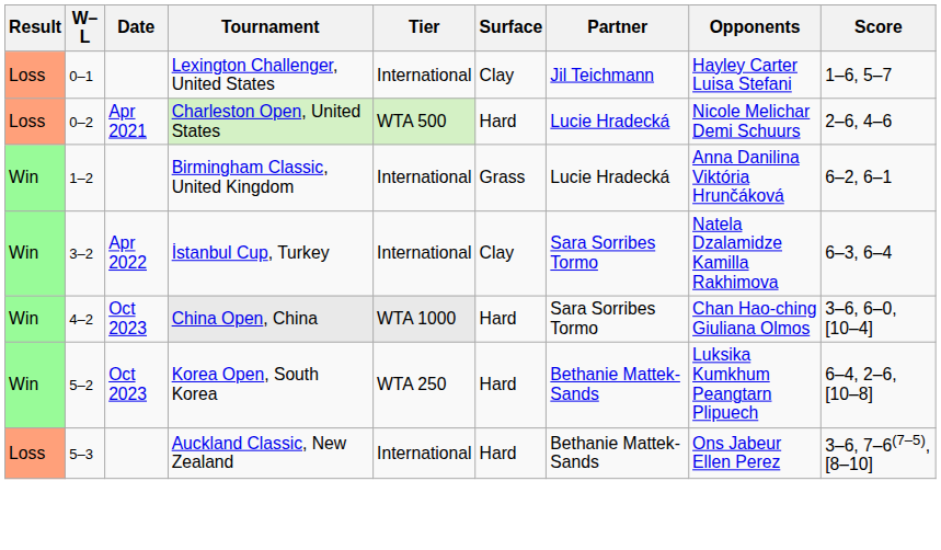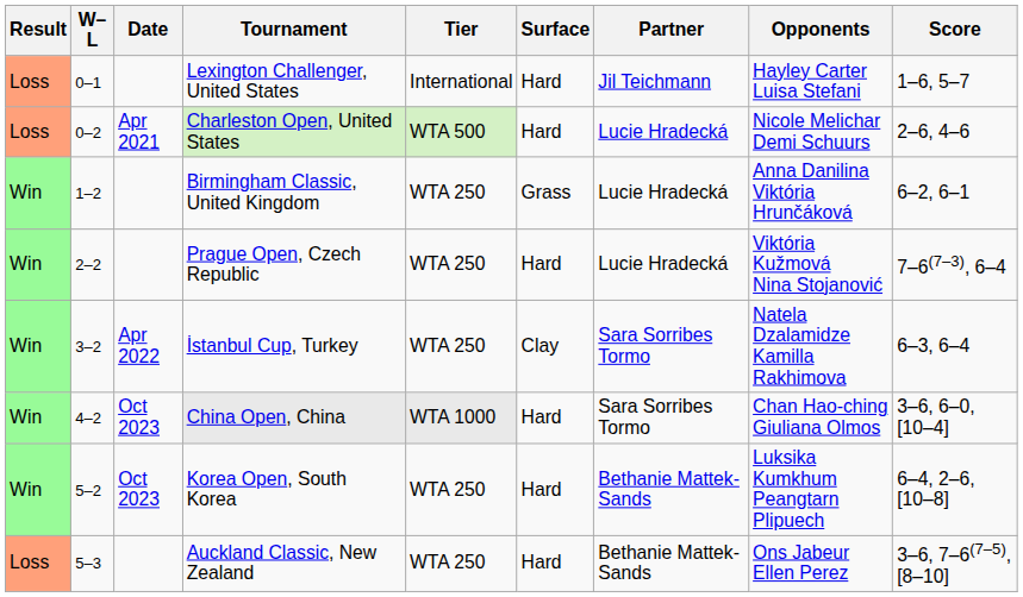 <table class="sortable wikitable">
 <tr>
 <th>Result</th>
 <th class=unsortable>W–L</th>
 <th>Date</th>
 <th>Tournament</th>
 <th>Tier</th>
 <th>Surface</th>
 <th>Partner</th>
 <th>Opponents</th>
 <th class=unsortable>Score</th>
 </tr>
 <tr>
 <td style=background:#ffa07a>Loss</td>
 <td><small>0–1</small></td>
 <td><a href='#'></a></td>
 <td><a href='#'>Lexington Challenger</a>, United States</td>
 <td>International</td>
-<td>Clay</td>
+<td>Hard</td>
 <td> <a href='#'>Jil Teichmann</a></td>
 <td> <a href='#'>Hayley Carter</a> <br>  <a href='#'>Luisa Stefani</a></td>
 <td>1–6, 5–7</td>
 </tr>
 <tr>
 <td style=background:#FFA07A>Loss</td>
 <td><small>0–2</small></td>
 <td><a href='#'>Apr 2021</a></td>
 <td style=background:#d4f1c5;><a href='#'>Charleston Open</a>, United States</td>
 <td style=background:#d4f1c5;>WTA 500</td>
 <td>Hard</td>
 <td> <a href='#'>Lucie Hradecká</a></td>
 <td> <a href='#'>Nicole Melichar</a><br>  <a href='#'>Demi Schuurs</a></td>
 <td>2–6, 4–6</td>
 </tr>
 <tr>
 <td style=background:#98FB98>Win</td>
 <td><small>1–2</small></td>
 <td><a href='#'></a></td>
 <td><a href='#'>Birmingham Classic</a>, United Kingdom</td>
-<td>International</td>
+<td>WTA 250</td>
 <td>Grass</td>
 <td> Lucie Hradecká</td>
 <td> <a href='#'>Anna Danilina</a> <br>  <a href='#'>Viktória Hrunčáková</a></td>
 <td>6–2, 6–1</td>
 </tr>
 <tr>
 <td style=background:#98FB98>Win</td>
+<td><small>2–2</small></td>
+<td><a href='#'></a></td>
+<td><a href='#'>Prague Open</a>, Czech Republic</td>
+<td>WTA 250</td>
+<td>Hard</td>
+<td> Lucie Hradecká</td>
+<td> <a href='#'>Viktória Kužmová</a> <br>  <a href='#'>Nina Stojanović</a></td>
+<td>7–6<sup>(7–3)</sup>, 6–4</td>
+</tr>
+<tr>
+<td style=background:#98FB98>Win</td>
 <td><small>3–2</small></td>
 <td><a href='#'>Apr 2022</a></td>
 <td><a href='#'>İstanbul Cup</a>, Turkey</td>
-<td>International</td>
+<td>WTA 250</td>
 <td>Clay</td>
 <td> <a href='#'>Sara Sorribes Tormo</a></td>
 <td> <a href='#'>Natela Dzalamidze</a> <br>  <a href='#'>Kamilla Rakhimova</a></td>
 <td>6–3, 6–4</td>
 </tr>
 <tr>
 <td style=background:#98FB98>Win</td>
 <td><small>4–2</small></td>
 <td><a href='#'>Oct 2023</a></td>
 <td style=background:#e9e9e9><a href='#'>China Open</a>, China</td>
 <td style=background:#e9e9e9>WTA 1000</td>
 <td>Hard</td>
 <td> Sara Sorribes Tormo</td>
 <td> <a href='#'>Chan Hao-ching</a> <br>  <a href='#'>Giuliana Olmos</a></td>
 <td>3–6, 6–0, [10–4]</td>
 </tr>
 <tr>
 <td style=background:#98fb98>Win</td>
 <td><small>5–2</small></td>
 <td><a href='#'>Oct 2023</a></td>
 <td><a href='#'>Korea Open</a>, South Korea</td>
 <td>WTA 250</td>
 <td>Hard</td>
 <td> <a href='#'>Bethanie Mattek-Sands</a></td>
 <td> <a href='#'>Luksika Kumkhum</a> <br>  <a href='#'>Peangtarn Plipuech</a></td>
 <td>6–4, 2–6, [10–8]</td>
 </tr>
 <tr>
 <td style="background:#ffa07a;">Loss</td>
 <td><small>5–3</small></td>
 <td><a href='#'></a></td>
 <td><a href='#'>Auckland Classic</a>, New Zealand</td>
-<td>International</td>
+<td>WTA 250</td>
 <td>Hard</td>
 <td> Bethanie Mattek-Sands</td>
 <td> <a href='#'>Ons Jabeur</a> <br>  <a href='#'>Ellen Perez</a></td>
 <td>3–6, 7–6<sup>(7–5)</sup>, [8–10]</td>
 </tr>
 </table>
